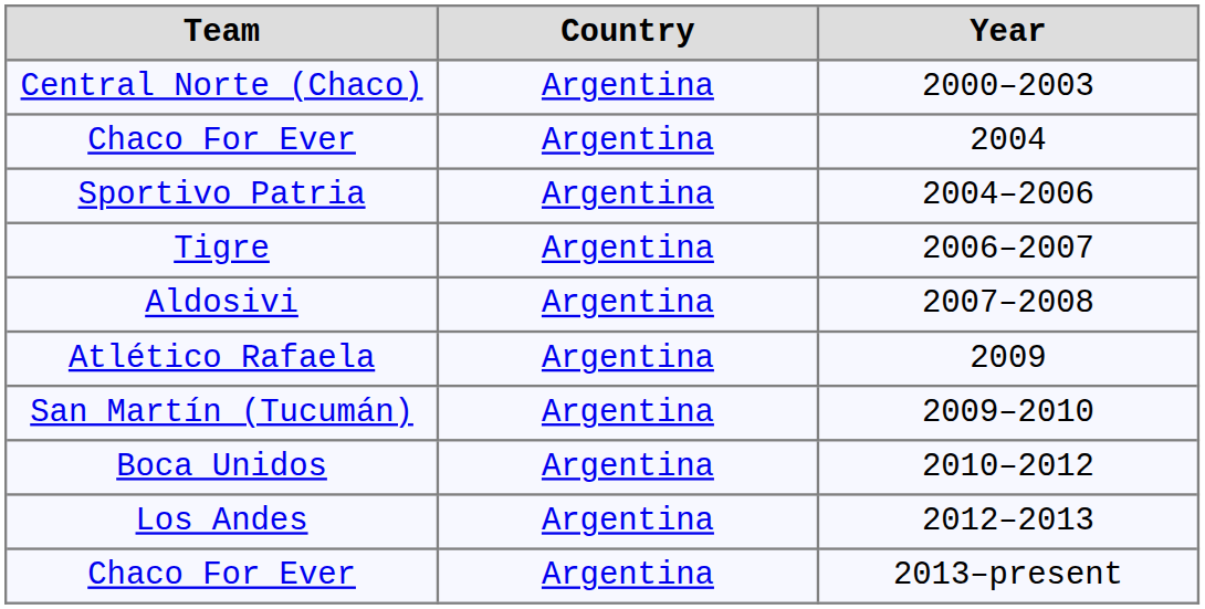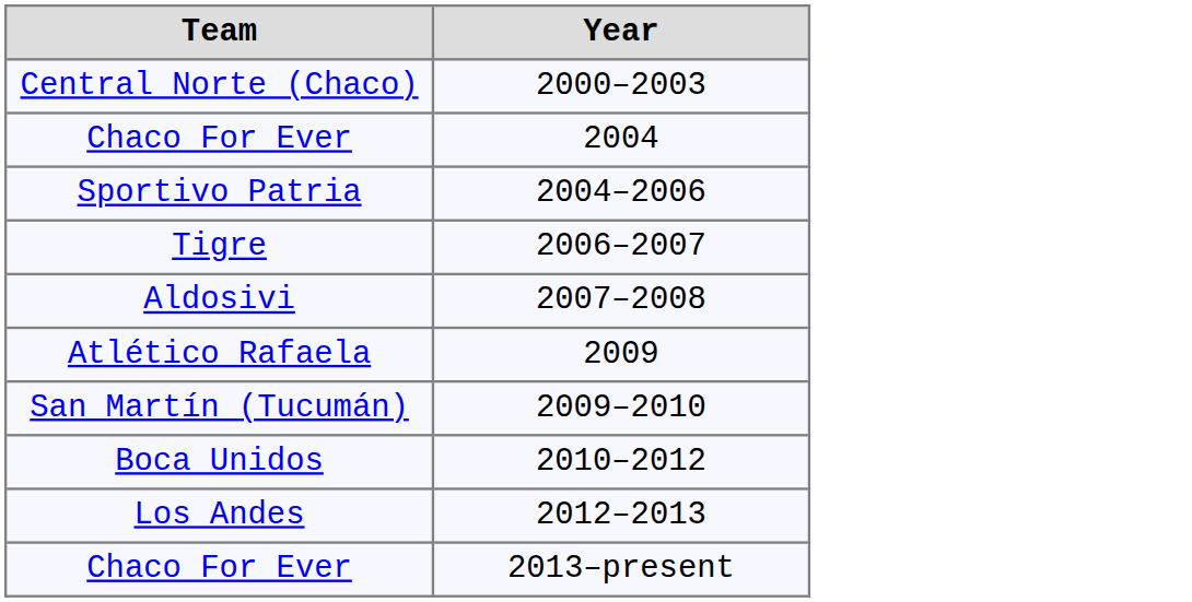 <table align="border" bgcolor="#f7f8ff" cellpadding="3" cellspacing="0" border="1" style="font-size: 95%; border: gray solid 1px; border-collapse: collapse;">
 <tr align=center bgcolor=#DDDDDD style="color:black;">
 <th width="160">Team</th>
-<th width="140">Country</th>
 <th width="140">Year</th>
 </tr>
 <tr align=center>
 <td><a href='#'>Central Norte (Chaco)</a></td>
-<td><a href='#'>Argentina</a></td>
 <td>2000–2003</td>
 </tr>
 <tr align=center>
 <td><a href='#'>Chaco For Ever</a></td>
-<td><a href='#'>Argentina</a></td>
 <td>2004</td>
 </tr>
 <tr align=center>
 <td><a href='#'>Sportivo Patria</a></td>
-<td><a href='#'>Argentina</a></td>
 <td>2004–2006</td>
 </tr>
 <tr align=center>
 <td><a href='#'>Tigre</a></td>
-<td><a href='#'>Argentina</a></td>
 <td>2006–2007</td>
 </tr>
 <tr align=center>
 <td><a href='#'>Aldosivi</a></td>
-<td><a href='#'>Argentina</a></td>
 <td>2007–2008</td>
 </tr>
 <tr align=center>
 <td><a href='#'>Atlético Rafaela</a></td>
-<td><a href='#'>Argentina</a></td>
 <td>2009</td>
 </tr>
 <tr align=center>
 <td><a href='#'>San Martín (Tucumán)</a></td>
-<td><a href='#'>Argentina</a></td>
 <td>2009–2010</td>
 </tr>
 <tr align=center>
 <td><a href='#'>Boca Unidos</a></td>
-<td><a href='#'>Argentina</a></td>
 <td>2010–2012</td>
 </tr>
 <tr align=center>
 <td><a href='#'>Los Andes</a></td>
-<td><a href='#'>Argentina</a></td>
 <td>2012–2013</td>
 </tr>
 <tr align=center>
 <td><a href='#'>Chaco For Ever</a></td>
-<td><a href='#'>Argentina</a></td>
 <td>2013–present</td>
 </tr>
 </table>
